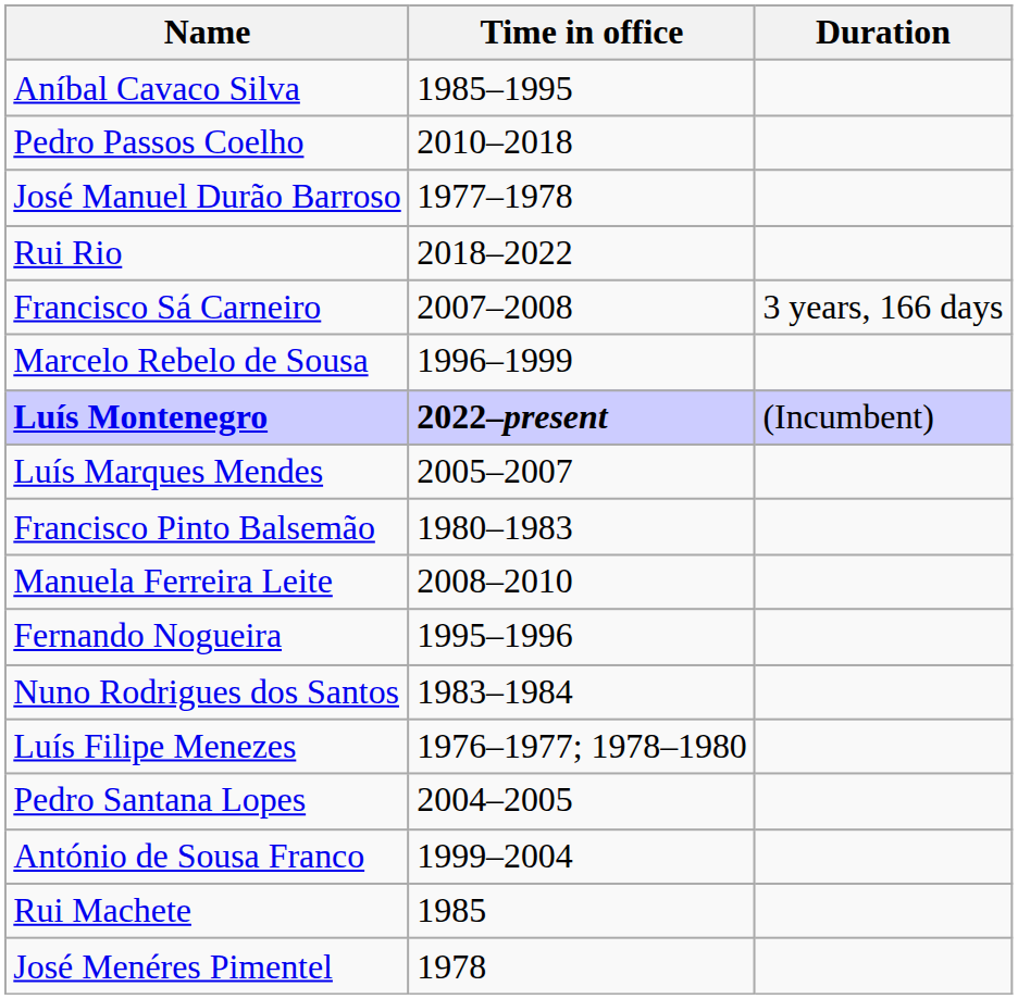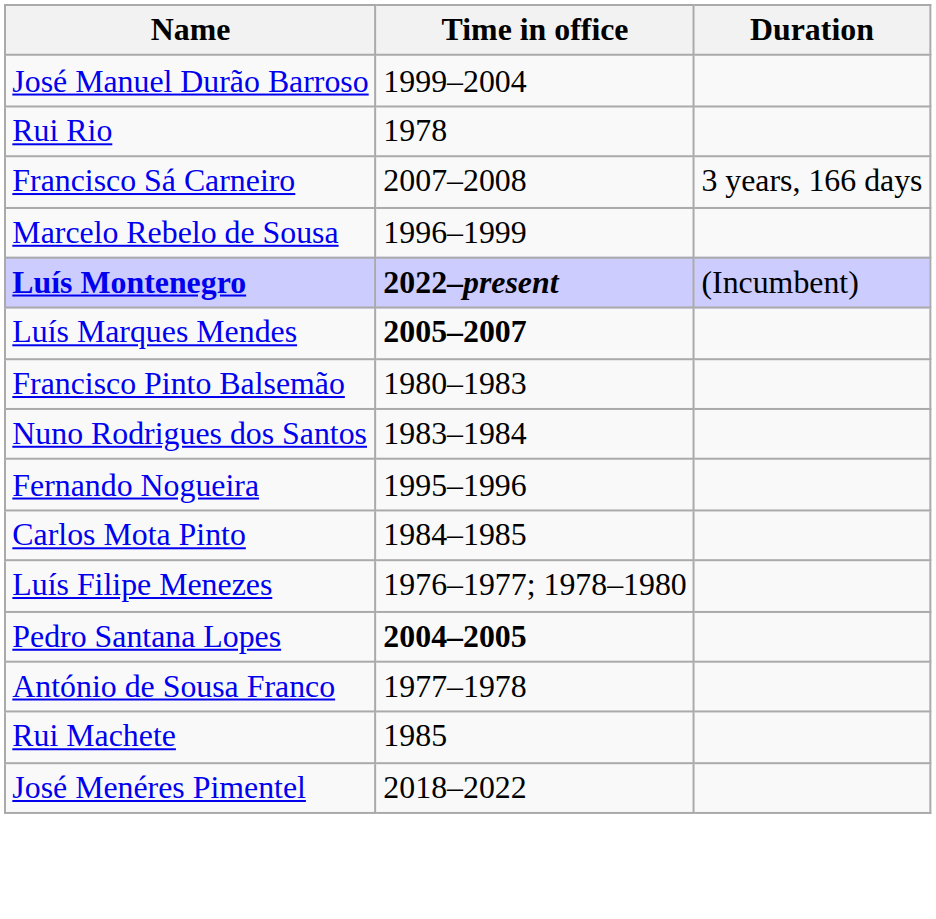 <table class="wikitable sortable">
 <tr>
 <th>Name</th>
 <th>Time in office</th>
 <th>Duration</th>
 </tr>
 <tr>
-<td><a href='#'>Aníbal Cavaco Silva</a></td>
-<td>1985–1995</td>
-<td></td>
-</tr>
-<tr>
-<td><a href='#'>Pedro Passos Coelho</a></td>
-<td>2010–2018</td>
-<td></td>
-</tr>
-<tr>
 <td><a href='#'>José Manuel Durão Barroso</a></td>
-<td>1977–1978</td>
+<td>1999–2004</td>
 <td></td>
 </tr>
 <tr>
 <td><a href='#'>Rui Rio</a></td>
-<td>2018–2022</td>
+<td>1978</td>
 <td></td>
 </tr>
 <tr>
 <td><a href='#'>Francisco Sá Carneiro</a></td>
 <td>2007–2008</td>
 <td>3 years, 166 days</td>
 </tr>
 <tr>
 <td><a href='#'>Marcelo Rebelo de Sousa</a></td>
 <td>1996–1999</td>
 <td></td>
 </tr>
 <tr bgcolor="ccccff">
 <td><a href='#'><strong>Luís Montenegro</strong></a></td>
 <td><strong>2022–<em>present<strong><em></td>
 <td></strong> (Incumbent)<strong></td>
 </tr>
 <tr>
 <td><a href='#'>Luís Marques Mendes</a></td>
-<td>2005–2007</td>
+<td><strong>2005–2007</strong></td>
 <td></td>
 </tr>
 <tr>
 <td><a href='#'>Francisco Pinto Balsemão</a></td>
 <td>1980–1983</td>
 <td></td>
 </tr>
 <tr>
-<td><a href='#'>Manuela Ferreira Leite</a></td>
-<td>2008–2010</td>
+<td><a href='#'>Nuno Rodrigues dos Santos</a></td>
+<td>1983–1984</td>
 <td></td>
 </tr>
 <tr>
 <td><a href='#'>Fernando Nogueira</a></td>
 <td>1995–1996</td>
 <td></td>
 </tr>
 <tr>
-<td><a href='#'>Nuno Rodrigues dos Santos</a></td>
-<td>1983–1984</td>
+<td><a href='#'>Carlos Mota Pinto</a></td>
+<td>1984–1985</td>
 <td></td>
 </tr>
 <tr>
 <td><a href='#'>Luís Filipe Menezes</a></td>
 <td>1976–1977; 1978–1980</td>
 <td></td>
 </tr>
 <tr>
 <td><a href='#'>Pedro Santana Lopes</a></td>
-<td>2004–2005</td>
+<td><strong>2004–2005</strong></td>
 <td></td>
 </tr>
 <tr>
 <td><a href='#'>António de Sousa Franco</a></td>
-<td>1999–2004</td>
+<td>1977–1978</td>
 <td></td>
 </tr>
 <tr>
 <td><a href='#'>Rui Machete</a></td>
 <td>1985</td>
 <td></td>
 </tr>
 <tr>
 <td><a href='#'>José Menéres Pimentel</a></td>
-<td>1978</td>
+<td>2018–2022</td>
 <td></td>
 </tr>
 </table>
